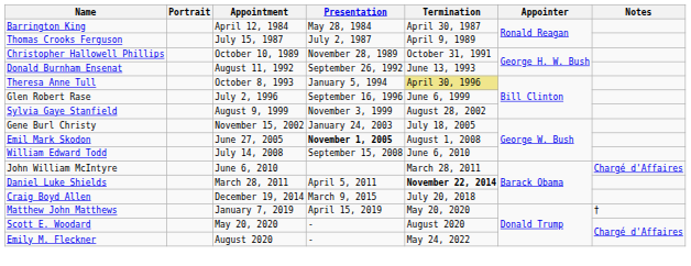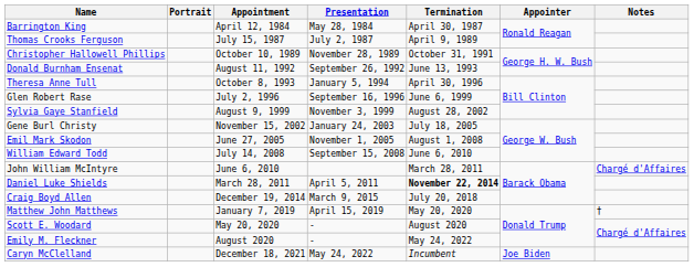 <table class="wikitable">
 <tr>
 <th>Name</th>
 <th>Portrait</th>
 <th>Appointment</th>
 <th><a href='#'>Presentation</a></th>
 <th>Termination</th>
 <th>Appointer</th>
 <th>Notes</th>
 </tr>
 <tr>
 <td><a href='#'>Barrington King</a></td>
 <td></td>
 <td>April 12, 1984</td>
 <td>May 28, 1984</td>
 <td>April 30, 1987</td>
 <td rowspan="2"><a href='#'>Ronald Reagan</a></td>
 <td></td>
 </tr>
 <tr>
 <td><a href='#'>Thomas Crooks Ferguson</a></td>
 <td></td>
 <td>July 15, 1987</td>
 <td>July 2, 1987</td>
 <td>April 9, 1989</td>
 <td></td>
 </tr>
 <tr>
 <td><a href='#'>Christopher Hallowell Phillips</a></td>
 <td></td>
 <td>October 10, 1989</td>
 <td>November 28, 1989</td>
 <td>October 31, 1991</td>
 <td rowspan="2"><a href='#'>George H. W. Bush</a></td>
 <td></td>
 </tr>
 <tr>
 <td><a href='#'>Donald Burnham Ensenat</a></td>
 <td></td>
 <td>August 11, 1992</td>
 <td>September 26, 1992</td>
 <td>June 13, 1993</td>
 <td></td>
 </tr>
 <tr>
 <td><a href='#'>Theresa Anne Tull</a></td>
 <td></td>
 <td>October 8, 1993</td>
 <td>January 5, 1994</td>
-<td style="background: khaki;">April 30, 1996</td>
+<td>April 30, 1996</td>
 <td rowspan="3"><a href='#'>Bill Clinton</a></td>
 <td></td>
 </tr>
 <tr>
 <td>Glen Robert Rase</td>
 <td></td>
 <td>July 2, 1996</td>
 <td>September 16, 1996</td>
 <td>June 6, 1999</td>
 <td></td>
 </tr>
 <tr>
 <td><a href='#'>Sylvia Gaye Stanfield</a></td>
 <td></td>
 <td>August 9, 1999</td>
 <td>November 3, 1999</td>
 <td>August 28, 2002</td>
 <td></td>
 </tr>
 <tr>
 <td>Gene Burl Christy</td>
 <td></td>
 <td>November 15, 2002</td>
 <td>January 24, 2003</td>
 <td>July 18, 2005</td>
 <td rowspan="3"><a href='#'>George W. Bush</a></td>
 <td></td>
 </tr>
 <tr>
 <td><a href='#'>Emil Mark Skodon</a></td>
 <td></td>
 <td>June 27, 2005</td>
-<td><strong>November 1, 2005</strong></td>
+<td>November 1, 2005</td>
 <td>August 1, 2008</td>
 <td></td>
 </tr>
 <tr>
 <td><a href='#'>William Edward Todd</a></td>
 <td></td>
 <td>July 14, 2008</td>
 <td>September 15, 2008</td>
 <td>June 6, 2010</td>
 <td></td>
 </tr>
 <tr>
 <td>John William McIntyre</td>
 <td></td>
 <td>June 6, 2010</td>
 <td></td>
 <td>March 28, 2011</td>
 <td rowspan="3"><a href='#'>Barack Obama</a></td>
 <td><a href='#'>Chargé d'Affaires</a></td>
 </tr>
 <tr>
 <td><a href='#'>Daniel Luke Shields</a></td>
 <td></td>
 <td>March 28, 2011</td>
 <td>April 5, 2011</td>
 <td><strong>November 22, 2014</strong></td>
 <td></td>
 </tr>
 <tr>
 <td><a href='#'>Craig Boyd Allen</a></td>
 <td></td>
 <td>December 19, 2014</td>
 <td>March 9, 2015</td>
 <td>July 20, 2018</td>
 <td></td>
 </tr>
 <tr>
 <td><a href='#'>Matthew John Matthews</a></td>
 <td></td>
 <td>January 7, 2019</td>
 <td>April 15, 2019</td>
 <td>May 20, 2020</td>
 <td rowspan="3"><a href='#'>Donald Trump</a></td>
 <td>†</td>
 </tr>
 <tr>
 <td><a href='#'>Scott E. Woodard</a></td>
 <td></td>
 <td>May 20, 2020</td>
 <td>-</td>
 <td>August 2020</td>
 <td rowspan="2"><a href='#'>Chargé d'Affaires</a></td>
 </tr>
 <tr>
 <td><a href='#'>Emily M. Fleckner</a></td>
 <td></td>
 <td>August 2020</td>
 <td>-</td>
 <td>May 24, 2022</td>
 </tr>
+<tr>
+<td><a href='#'>Caryn McClelland</a></td>
+<td></td>
+<td>December 18, 2021</td>
+<td>May 24, 2022</td>
+<td><em>Incumbent</em></td>
+<td><a href='#'>Joe Biden</a></td>
+<td></td>
+</tr>
 </table>
